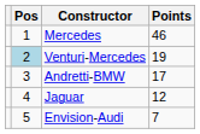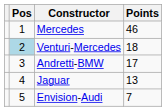 <table class="wikitable" style="font-size: 85%;">
 <tr>
 <th></th>
 <th>Pos</th>
 <th>Constructor</th>
 <th>Points</th>
 </tr>
 <tr>
 <td align="left"></td>
 <td align="center">1</td>
 <td> <a href='#'>Mercedes</a></td>
 <td align="left">46</td>
 </tr>
 <tr>
 <td align="left"></td>
 <td align="center" style="background: lightblue;">2</td>
 <td> <a href='#'>Venturi</a>-<a href='#'>Mercedes</a></td>
-<td align="left">19</td>
+<td align="left">18</td>
 </tr>
 <tr>
 <td align="left"></td>
 <td align="center">3</td>
 <td> <a href='#'>Andretti</a>-<a href='#'>BMW</a></td>
 <td align="left">17</td>
 </tr>
 <tr>
 <td align="left"></td>
 <td align="center">4</td>
 <td> <a href='#'>Jaguar</a></td>
-<td align="left">12</td>
+<td align="left">13</td>
 </tr>
 <tr>
 <td align="left"></td>
 <td align="center">5</td>
 <td> <a href='#'>Envision</a>-<a href='#'>Audi</a></td>
 <td align="left">7</td>
 </tr>
 </table>
